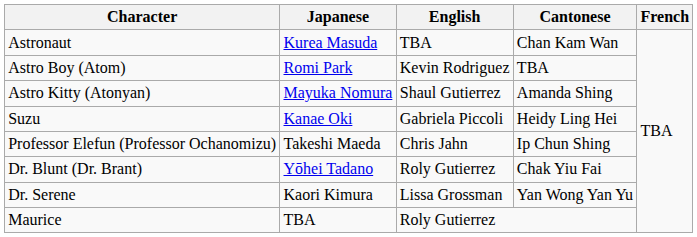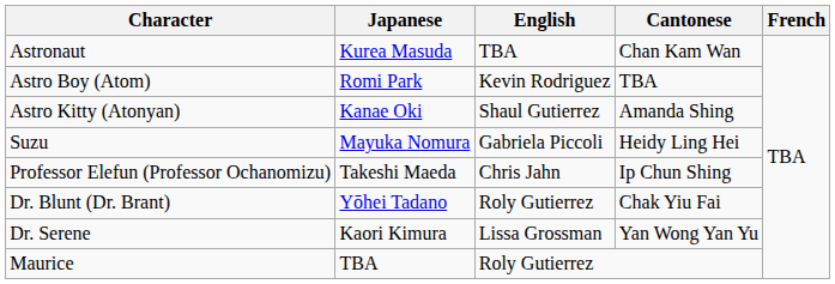 <table class="wikitable">
 <tr>
 <th>Character</th>
 <th>Japanese</th>
 <th>English</th>
 <th>Cantonese</th>
 <th>French</th>
 </tr>
 <tr>
 <td>Astronaut</td>
 <td><a href='#'>Kurea Masuda</a></td>
 <td>TBA</td>
 <td>Chan Kam Wan</td>
 <td rowspan="8">TBA</td>
 </tr>
 <tr>
 <td>Astro Boy (Atom)</td>
 <td><a href='#'>Romi Park</a></td>
 <td>Kevin Rodriguez</td>
 <td>TBA</td>
 </tr>
 <tr>
 <td>Astro Kitty (Atonyan)</td>
-<td><a href='#'>Mayuka Nomura</a></td>
+<td><a href='#'>Kanae Oki</a></td>
 <td>Shaul Gutierrez</td>
 <td>Amanda Shing</td>
 </tr>
 <tr>
 <td>Suzu</td>
-<td><a href='#'>Kanae Oki</a></td>
+<td><a href='#'>Mayuka Nomura</a></td>
 <td>Gabriela Piccoli</td>
 <td>Heidy Ling Hei</td>
 </tr>
 <tr>
 <td>Professor Elefun (Professor Ochanomizu)</td>
 <td>Takeshi Maeda</td>
 <td>Chris Jahn</td>
 <td>Ip Chun Shing</td>
 </tr>
 <tr>
 <td>Dr. Blunt (Dr. Brant)</td>
 <td><a href='#'>Yōhei Tadano</a></td>
 <td>Roly Gutierrez</td>
 <td>Chak Yiu Fai</td>
 </tr>
 <tr>
 <td>Dr. Serene</td>
 <td>Kaori Kimura</td>
 <td>Lissa Grossman</td>
 <td>Yan Wong Yan Yu</td>
 </tr>
 <tr>
 <td>Maurice</td>
 <td>TBA</td>
 <td colspan="2">Roly Gutierrez</td>
 </tr>
 </table>
